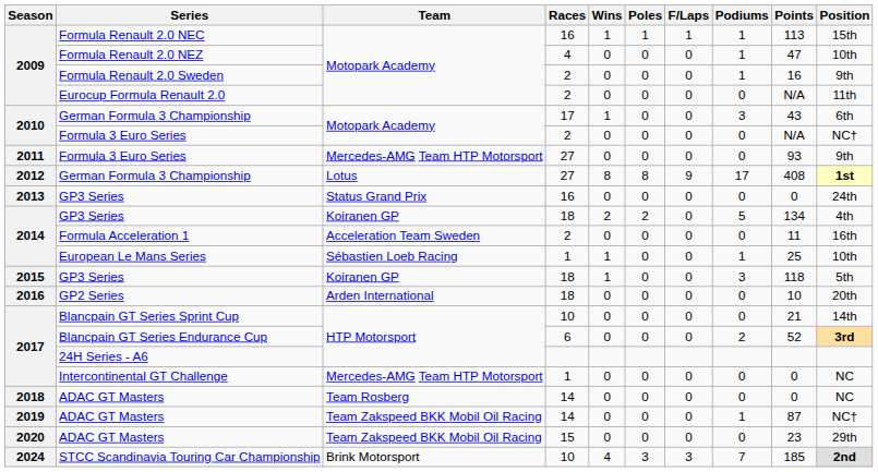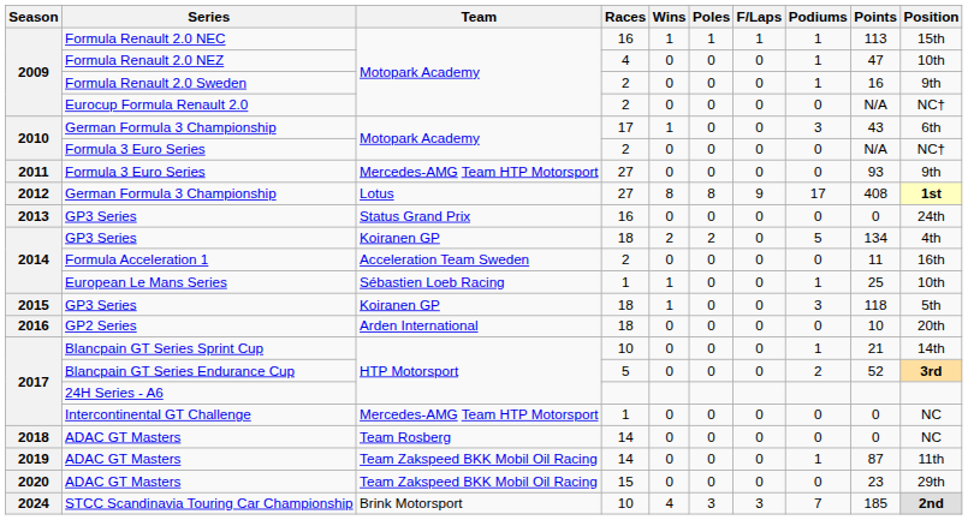 <table class="wikitable" style="font-size: 90%; text-align:center">
 <tr>
 <th>Season</th>
 <th>Series</th>
 <th>Team</th>
 <th>Races</th>
 <th>Wins</th>
 <th>Poles</th>
 <th>F/Laps</th>
 <th>Podiums</th>
 <th>Points</th>
 <th>Position</th>
 </tr>
 <tr>
 <th rowspan=4>2009</th>
 <td align=left><a href='#'>Formula Renault 2.0 NEC</a></td>
 <td align=left rowspan=4><a href='#'>Motopark Academy</a></td>
 <td>16</td>
 <td>1</td>
 <td>1</td>
 <td>1</td>
 <td>1</td>
 <td>113</td>
 <td>15th</td>
 </tr>
 <tr>
 <td align=left><a href='#'>Formula Renault 2.0 NEZ</a></td>
 <td>4</td>
 <td>0</td>
 <td>0</td>
 <td>0</td>
 <td>1</td>
 <td>47</td>
 <td>10th</td>
 </tr>
 <tr>
 <td align=left><a href='#'>Formula Renault 2.0 Sweden</a></td>
 <td>2</td>
 <td>0</td>
 <td>0</td>
 <td>0</td>
 <td>1</td>
 <td>16</td>
 <td>9th</td>
 </tr>
 <tr>
 <td align=left><a href='#'>Eurocup Formula Renault 2.0</a></td>
 <td>2</td>
 <td>0</td>
 <td>0</td>
 <td>0</td>
 <td>0</td>
 <td>N/A</td>
-<td>11th</td>
+<td>NC†</td>
 </tr>
 <tr>
 <th rowspan=2>2010</th>
 <td align=left><a href='#'>German Formula 3 Championship</a></td>
 <td align=left rowspan=2><a href='#'>Motopark Academy</a></td>
 <td>17</td>
 <td>1</td>
 <td>0</td>
 <td>0</td>
 <td>3</td>
 <td>43</td>
 <td>6th</td>
 </tr>
 <tr>
 <td align=left><a href='#'>Formula 3 Euro Series</a></td>
 <td>2</td>
 <td>0</td>
 <td>0</td>
 <td>0</td>
 <td>0</td>
 <td>N/A</td>
 <td>NC†</td>
 </tr>
 <tr>
 <th>2011</th>
 <td align=left><a href='#'>Formula 3 Euro Series</a></td>
 <td align=left><a href='#'>Mercedes-AMG</a> <a href='#'>Team HTP Motorsport</a></td>
 <td>27</td>
 <td>0</td>
 <td>0</td>
 <td>0</td>
 <td>0</td>
 <td>93</td>
 <td>9th</td>
 </tr>
 <tr>
 <th>2012</th>
 <td align=left><a href='#'>German Formula 3 Championship</a></td>
 <td align=left><a href='#'>Lotus</a></td>
 <td>27</td>
 <td>8</td>
 <td>8</td>
 <td>9</td>
 <td>17</td>
 <td>408</td>
 <td style="background:#FFFFBF;"><strong>1st</strong></td>
 </tr>
 <tr>
 <th>2013</th>
 <td align=left><a href='#'>GP3 Series</a></td>
 <td align=left><a href='#'>Status Grand Prix</a></td>
 <td>16</td>
 <td>0</td>
 <td>0</td>
 <td>0</td>
 <td>0</td>
 <td>0</td>
 <td>24th</td>
 </tr>
 <tr>
 <th rowspan=3>2014</th>
 <td align=left><a href='#'>GP3 Series</a></td>
 <td align=left><a href='#'>Koiranen GP</a></td>
 <td>18</td>
 <td>2</td>
 <td>2</td>
 <td>0</td>
 <td>5</td>
 <td>134</td>
 <td>4th</td>
 </tr>
 <tr>
 <td align=left><a href='#'>Formula Acceleration 1</a></td>
 <td align=left><a href='#'>Acceleration Team Sweden</a></td>
 <td>2</td>
 <td>0</td>
 <td>0</td>
 <td>0</td>
 <td>0</td>
 <td>11</td>
 <td>16th</td>
 </tr>
 <tr>
 <td align=left><a href='#'>European Le Mans Series</a></td>
 <td align=left><a href='#'>Sébastien Loeb Racing</a></td>
 <td>1</td>
 <td>1</td>
 <td>0</td>
 <td>0</td>
 <td>1</td>
 <td>25</td>
 <td>10th</td>
 </tr>
 <tr>
 <th>2015</th>
 <td align=left><a href='#'>GP3 Series</a></td>
 <td align=left><a href='#'>Koiranen GP</a></td>
 <td>18</td>
 <td>1</td>
 <td>0</td>
 <td>0</td>
 <td>3</td>
 <td>118</td>
 <td>5th</td>
 </tr>
 <tr>
 <th>2016</th>
 <td align=left><a href='#'>GP2 Series</a></td>
 <td align=left><a href='#'>Arden International</a></td>
 <td>18</td>
 <td>0</td>
 <td>0</td>
 <td>0</td>
 <td>0</td>
 <td>10</td>
 <td>20th</td>
 </tr>
 <tr>
 <th rowspan="4">2017</th>
 <td align=left><a href='#'>Blancpain GT Series Sprint Cup</a></td>
 <td rowspan="3" align="left"><a href='#'>HTP Motorsport</a></td>
 <td>10</td>
 <td>0</td>
 <td>0</td>
 <td>0</td>
-<td>0</td>
+<td>1</td>
 <td>21</td>
 <td>14th</td>
 </tr>
 <tr>
 <td align=left><a href='#'>Blancpain GT Series Endurance Cup</a></td>
-<td>6</td>
+<td>5</td>
 <td>0</td>
 <td>0</td>
 <td>0</td>
 <td>2</td>
 <td>52</td>
 <td style="background:#FFDF9F;"><strong>3rd</strong></td>
 </tr>
 <tr>
 <td align=left><a href='#'>24H Series - A6</a></td>
 <td></td>
 <td></td>
 <td></td>
 <td></td>
 <td></td>
 <td></td>
 <td></td>
 </tr>
 <tr>
 <td align=left><a href='#'>Intercontinental GT Challenge</a></td>
 <td align=left><a href='#'>Mercedes-AMG</a> <a href='#'>Team HTP Motorsport</a></td>
 <td>1</td>
 <td>0</td>
 <td>0</td>
 <td>0</td>
 <td>0</td>
 <td>0</td>
 <td>NC</td>
 </tr>
 <tr>
 <th>2018</th>
 <td align=left><a href='#'>ADAC GT Masters</a></td>
 <td align=left><a href='#'>Team Rosberg</a></td>
 <td>14</td>
 <td>0</td>
 <td>0</td>
 <td>0</td>
 <td>0</td>
 <td>0</td>
 <td>NC</td>
 </tr>
 <tr>
 <th>2019</th>
 <td align=left><a href='#'>ADAC GT Masters</a></td>
 <td align=left><a href='#'>Team Zakspeed BKK Mobil Oil Racing</a></td>
 <td>14</td>
 <td>0</td>
 <td>0</td>
 <td>0</td>
 <td>1</td>
 <td>87</td>
-<td>NC†</td>
+<td>11th</td>
 </tr>
 <tr>
 <th>2020</th>
 <td align=left><a href='#'>ADAC GT Masters</a></td>
 <td align=left><a href='#'>Team Zakspeed BKK Mobil Oil Racing</a></td>
 <td>15</td>
 <td>0</td>
 <td>0</td>
 <td>0</td>
 <td>0</td>
 <td>23</td>
 <td>29th</td>
 </tr>
 <tr>
 <th>2024</th>
 <td align=left><a href='#'>STCC Scandinavia Touring Car Championship</a></td>
 <td align=left>Brink Motorsport</td>
 <td>10</td>
 <td>4</td>
 <td>3</td>
 <td>3</td>
 <td>7</td>
 <td>185</td>
 <td style="background:#DFDFDF;"><strong>2nd</strong></td>
 </tr>
 </table>
